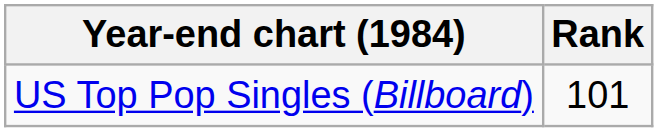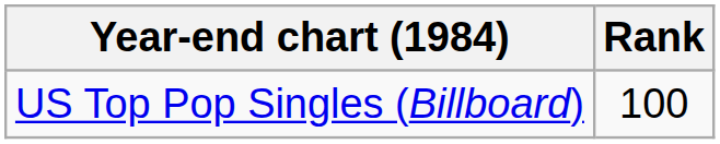 <table class="wikitable sortable">
 <tr>
 <th>Year-end chart (1984)</th>
 <th>Rank</th>
 </tr>
 <tr>
 <td><a href='#'>US Top Pop Singles (<em>Billboard</em>)</a></td>
-<td align="center">101</td>
+<td align="center">100</td>
 </tr>
 </table>
